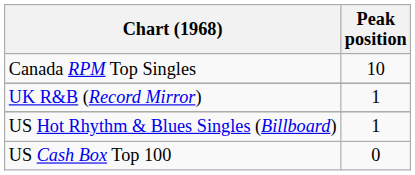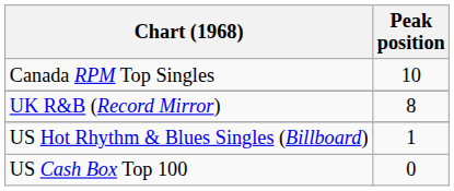 <table class="wikitable sortable">
 <tr>
 <th>Chart (1968)</th>
 <th>Peak<br>position</th>
 </tr>
 <tr>
 <td>Canada <em><a href='#'>RPM</a></em> Top Singles</td>
 <td style="text-align:center;">10</td>
 </tr>
 <tr>
 </tr>
 <tr>
 <td><a href='#'>UK R&B</a> (<em><a href='#'>Record Mirror</a></em>)</td>
-<td align="center">1</td>
+<td align="center">8</td>
 </tr>
 <tr>
 </tr>
 <tr>
 <td>US <a href='#'>Hot Rhythm & Blues Singles</a> (<em><a href='#'>Billboard</a></em>)</td>
 <td style="text-align:center;">1</td>
 </tr>
 <tr>
 <td>US <a href='#'><em>Cash Box</em></a> Top 100</td>
 <td align="center">0</td>
 </tr>
 </table>
